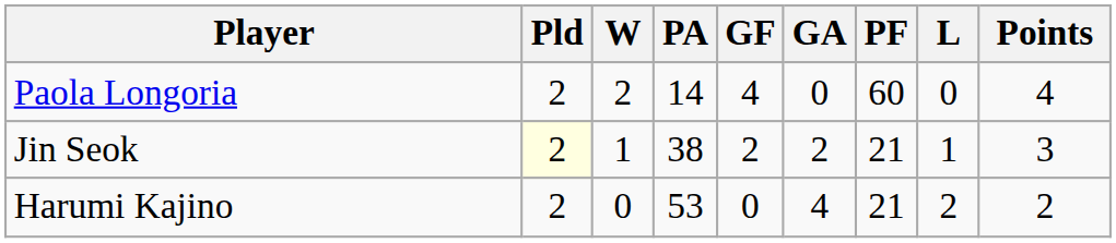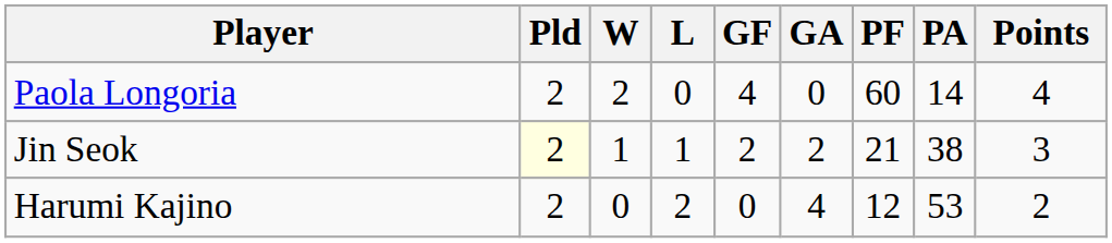 <table class=wikitable style="text-align:center">
 <tr>
 <th width=220>Player</th>
 <th width=20>Pld</th>
 <th width=20>W</th>
-<th width=20>PA</th>
+<th width=20>L</th>
 <th width=20>GF</th>
 <th width=20>GA</th>
 <th width=20>PF</th>
-<th width=20>L</th>
+<th width=20>PA</th>
 <th width=50>Points</th>
 </tr>
 <tr>
 <td align=left> <a href='#'>Paola Longoria</a></td>
 <td>2</td>
 <td>2</td>
-<td>14</td>
+<td>0</td>
 <td>4</td>
 <td>0</td>
 <td>60</td>
-<td>0</td>
+<td>14</td>
 <td>4</td>
 </tr>
 <tr>
 <td align=left> Jin Seok</td>
 <td style="background: lightyellow;">2</td>
 <td>1</td>
-<td>38</td>
+<td>1</td>
 <td>2</td>
 <td>2</td>
 <td>21</td>
-<td>1</td>
+<td>38</td>
 <td>3</td>
 </tr>
 <tr>
 <td align=left> Harumi Kajino</td>
 <td>2</td>
 <td>0</td>
-<td>53</td>
+<td>2</td>
 <td>0</td>
 <td>4</td>
-<td>21</td>
-<td>2</td>
+<td>12</td>
+<td>53</td>
 <td>2</td>
 </tr>
 </table>
